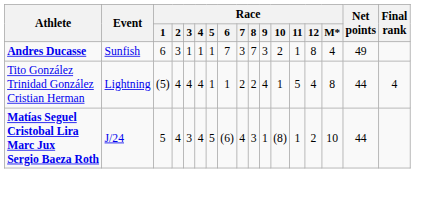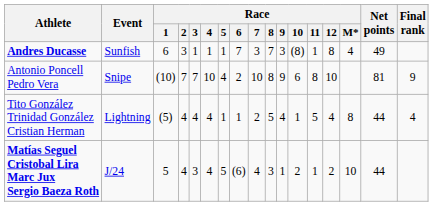 <table class="wikitable" style="font-size:90%">
 <tr>
 <th rowspan=2>Athlete</th>
 <th rowspan=2>Event</th>
 <th colspan=13>Race</th>
 <th rowspan=2>Net<br>points</th>
 <th rowspan=2>Final<br>rank</th>
 </tr>
 <tr style="font-size:95%">
 <th>1</th>
 <th>2</th>
 <th>3</th>
 <th>4</th>
 <th>5</th>
 <th>6</th>
 <th>7</th>
 <th>8</th>
 <th>9</th>
 <th>10</th>
 <th>11</th>
 <th>12</th>
 <th>M*</th>
 </tr>
 <tr align=center>
 <td align=left><strong><a href='#'>Andres Ducasse</a></strong></td>
 <td align=left><a href='#'>Sunfish</a></td>
 <td>6</td>
 <td>3</td>
 <td>1</td>
 <td>1</td>
 <td>1</td>
 <td>7</td>
 <td>3</td>
 <td>7</td>
 <td>3</td>
-<td>2</td>
+<td>(8)</td>
 <td>1</td>
 <td>8</td>
 <td>4</td>
 <td>49</td>
 <td></td>
+</tr>
+<tr align=center>
+<td align=left><a href='#'>Antonio Poncell</a><br><a href='#'>Pedro Vera</a></td>
+<td align=left><a href='#'>Snipe</a></td>
+<td>(10)</td>
+<td>7</td>
+<td>7</td>
+<td>10</td>
+<td>4</td>
+<td>2</td>
+<td>10</td>
+<td>8</td>
+<td>9</td>
+<td>6</td>
+<td>8</td>
+<td>10</td>
+<td></td>
+<td>81</td>
+<td>9</td>
 </tr>
 <tr align=center>
 <td align=left><a href='#'>Tito González</a><br><a href='#'>Trinidad González</a><br><a href='#'>Cristian Herman</a></td>
 <td align=left><a href='#'>Lightning</a></td>
 <td>(5)</td>
 <td>4</td>
 <td>4</td>
 <td>4</td>
 <td>1</td>
 <td>1</td>
 <td>2</td>
-<td>2</td>
+<td>5</td>
 <td>4</td>
 <td>1</td>
 <td>5</td>
 <td>4</td>
 <td>8</td>
 <td>44</td>
 <td>4</td>
 </tr>
 <tr align=center>
 <td align=left><strong><a href='#'>Matías Seguel</a><br><a href='#'>Cristobal Lira</a><br><a href='#'>Marc Jux</a><br><a href='#'>Sergio Baeza Roth</a></strong></td>
 <td align=left><a href='#'>J/24</a></td>
 <td>5</td>
 <td>4</td>
 <td>3</td>
 <td>4</td>
 <td>5</td>
 <td>(6)</td>
 <td>4</td>
 <td>3</td>
 <td>1</td>
-<td>(8)</td>
+<td>2</td>
 <td>1</td>
 <td>2</td>
 <td>10</td>
 <td>44</td>
 <td></td>
 </tr>
 </table>
